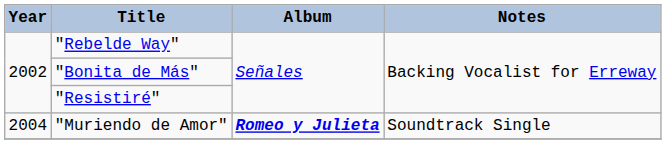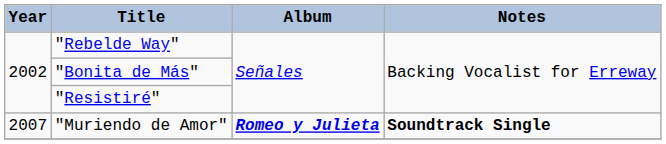 <table class="wikitable" style="font-size:90%;">
 <tr>
 <th style="background:#B0C4DE;">Year</th>
 <th style="background:#B0C4DE;">Title</th>
 <th style="background:#B0C4DE;">Album</th>
 <th style="background:#B0C4DE;">Notes</th>
 </tr>
 <tr>
 <td rowspan="3">2002</td>
 <td>"<a href='#'>Rebelde Way</a>"</td>
 <td rowspan="3"><em><a href='#'>Señales</a></em></td>
 <td rowspan="3">Backing Vocalist for <a href='#'>Erreway</a></td>
 </tr>
 <tr>
 <td>"<a href='#'>Bonita de Más</a>"</td>
 </tr>
 <tr>
 <td>"<a href='#'>Resistiré</a>"</td>
 </tr>
 <tr>
-<td>2004</td>
+<td>2007</td>
 <td>"Muriendo de Amor"</td>
 <td><strong><em><a href='#'>Romeo y Julieta</a></em></strong></td>
-<td>Soundtrack Single</td>
+<td><strong>Soundtrack Single</strong></td>
 </tr>
 <tr>
 </tr>
 </table>
